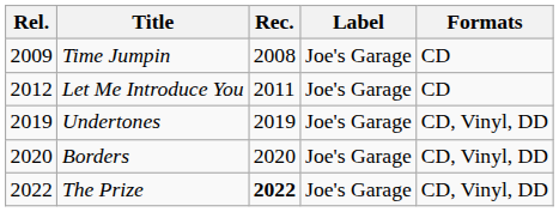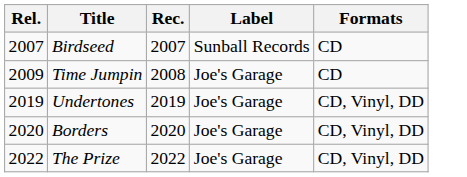 <table class="wikitable sortable">
 <tr>
 <th>Rel.</th>
 <th>Title</th>
 <th>Rec.</th>
 <th>Label</th>
 <th>Formats</th>
 </tr>
 <tr>
+<td>2007</td>
+<td><em>Birdseed</em></td>
+<td>2007</td>
+<td>Sunball Records</td>
+<td>CD</td>
+</tr>
+<tr>
 <td>2009</td>
 <td><em>Time Jumpin</em></td>
 <td>2008</td>
-<td>Joe's Garage</td>
-<td>CD</td>
-</tr>
-<tr>
-<td>2012</td>
-<td><em>Let Me Introduce You</em></td>
-<td>2011</td>
 <td>Joe's Garage</td>
 <td>CD</td>
 </tr>
 <tr>
 <td>2019</td>
 <td><em>Undertones</em></td>
 <td>2019</td>
 <td>Joe's Garage</td>
 <td>CD, Vinyl, DD</td>
 </tr>
 <tr>
 <td>2020</td>
 <td><em>Borders</em></td>
 <td>2020</td>
 <td>Joe's Garage</td>
 <td>CD, Vinyl, DD</td>
 </tr>
 <tr>
 <td>2022</td>
 <td><em>The Prize</em></td>
-<td><strong>2022</strong></td>
+<td>2022</td>
 <td>Joe's Garage</td>
 <td>CD, Vinyl, DD</td>
 </tr>
 </table>
